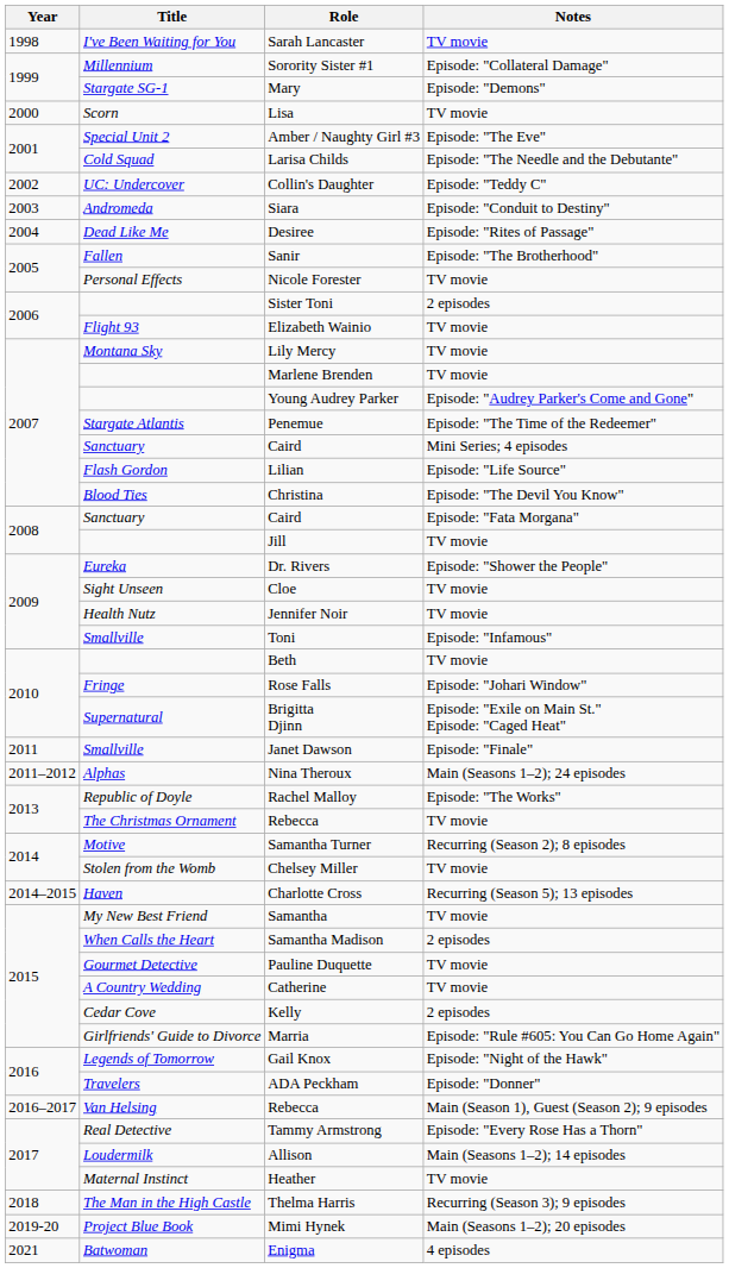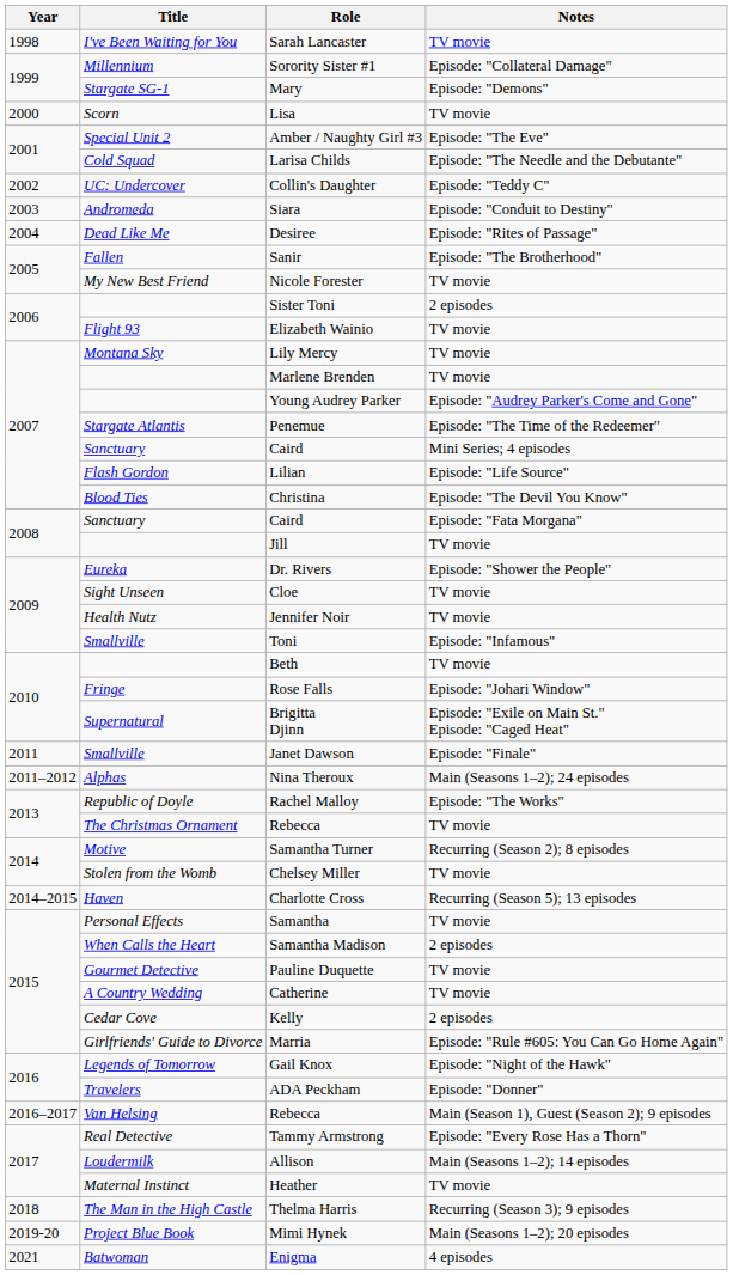 <table class="wikitable sortable">
 <tr>
 <th scope="col">Year</th>
 <th scope="col">Title</th>
 <th scope="col">Role</th>
 <th scope="col" class="unsortable">Notes</th>
 </tr>
 <tr>
 <td>1998</td>
 <td><em><a href='#'>I've Been Waiting for You</a></em></td>
 <td>Sarah Lancaster</td>
 <td><a href='#'>TV movie</a></td>
 </tr>
 <tr>
 <td rowspan ="2">1999</td>
 <td><em><a href='#'>Millennium</a></em></td>
 <td>Sorority Sister #1</td>
 <td>Episode: "Collateral Damage"</td>
 </tr>
 <tr>
 <td><em><a href='#'>Stargate SG-1</a></em></td>
 <td>Mary</td>
 <td>Episode: "Demons"</td>
 </tr>
 <tr>
 <td>2000</td>
 <td><em>Scorn</em></td>
 <td>Lisa</td>
 <td>TV movie</td>
 </tr>
 <tr>
 <td rowspan ="2">2001</td>
 <td><em><a href='#'>Special Unit 2</a></em></td>
 <td>Amber / Naughty Girl #3</td>
 <td>Episode: "The Eve"</td>
 </tr>
 <tr>
 <td><em><a href='#'>Cold Squad</a></em></td>
 <td>Larisa Childs</td>
 <td>Episode: "The Needle and the Debutante"</td>
 </tr>
 <tr>
 <td>2002</td>
 <td><em><a href='#'>UC: Undercover</a></em></td>
 <td>Collin's Daughter</td>
 <td>Episode: "Teddy C"</td>
 </tr>
 <tr>
 <td>2003</td>
 <td><em><a href='#'>Andromeda</a></em></td>
 <td>Siara</td>
 <td>Episode: "Conduit to Destiny"</td>
 </tr>
 <tr>
 <td>2004</td>
 <td><em><a href='#'>Dead Like Me</a></em></td>
 <td>Desiree</td>
 <td>Episode: "Rites of Passage"</td>
 </tr>
 <tr>
 <td rowspan ="2">2005</td>
 <td><em><a href='#'>Fallen</a></em></td>
 <td>Sanir</td>
 <td>Episode: "The Brotherhood"</td>
 </tr>
 <tr>
-<td><em>Personal Effects</em></td>
+<td><em>My New Best Friend</em></td>
 <td>Nicole Forester</td>
 <td>TV movie</td>
 </tr>
 <tr>
 <td rowspan ="2">2006</td>
 <td><em></em></td>
 <td>Sister Toni</td>
 <td>2 episodes</td>
 </tr>
 <tr>
 <td><em><a href='#'>Flight 93</a></em></td>
 <td>Elizabeth Wainio</td>
 <td>TV movie</td>
 </tr>
 <tr>
 <td rowspan ="7">2007</td>
 <td><em><a href='#'>Montana Sky</a></em></td>
 <td>Lily Mercy</td>
 <td>TV movie</td>
 </tr>
 <tr>
 <td><em></em></td>
 <td>Marlene Brenden</td>
 <td>TV movie</td>
 </tr>
 <tr>
 <td><em></em></td>
 <td>Young Audrey Parker</td>
 <td>Episode: "<a href='#'>Audrey Parker's Come and Gone</a>"</td>
 </tr>
 <tr>
 <td><em><a href='#'>Stargate Atlantis</a></em></td>
 <td>Penemue</td>
 <td>Episode: "The Time of the Redeemer"</td>
 </tr>
 <tr>
 <td><em><a href='#'>Sanctuary</a></em></td>
 <td>Caird</td>
 <td>Mini Series; 4 episodes</td>
 </tr>
 <tr>
 <td><em><a href='#'>Flash Gordon</a></em></td>
 <td>Lilian</td>
 <td>Episode: "Life Source"</td>
 </tr>
 <tr>
 <td><em><a href='#'>Blood Ties</a></em></td>
 <td>Christina</td>
 <td>Episode: "The Devil You Know"</td>
 </tr>
 <tr>
 <td rowspan ="2">2008</td>
 <td><em>Sanctuary</em></td>
 <td>Caird</td>
 <td>Episode: "Fata Morgana"</td>
 </tr>
 <tr>
 <td><em></em></td>
 <td>Jill</td>
 <td>TV movie</td>
 </tr>
 <tr>
 <td rowspan ="4">2009</td>
 <td><em><a href='#'>Eureka</a></em></td>
 <td>Dr. Rivers</td>
 <td>Episode: "Shower the People"</td>
 </tr>
 <tr>
 <td><em>Sight Unseen</em></td>
 <td>Cloe</td>
 <td>TV movie</td>
 </tr>
 <tr>
 <td><em>Health Nutz</em></td>
 <td>Jennifer Noir</td>
 <td>TV movie</td>
 </tr>
 <tr>
 <td><em><a href='#'>Smallville</a></em></td>
 <td>Toni</td>
 <td>Episode: "Infamous"</td>
 </tr>
 <tr>
 <td rowspan ="3">2010</td>
 <td><em></em></td>
 <td>Beth</td>
 <td>TV movie</td>
 </tr>
 <tr>
 <td><em><a href='#'>Fringe</a></em></td>
 <td>Rose Falls</td>
 <td>Episode: "Johari Window"</td>
 </tr>
 <tr>
 <td><em><a href='#'>Supernatural</a></em></td>
 <td>Brigitta<br>Djinn</td>
 <td>Episode: "Exile on Main St."<br>Episode: "Caged Heat"</td>
 </tr>
 <tr>
 <td>2011</td>
 <td><em><a href='#'>Smallville</a></em></td>
 <td>Janet Dawson</td>
 <td>Episode: "Finale"</td>
 </tr>
 <tr>
 <td>2011–2012</td>
 <td><em><a href='#'>Alphas</a></em></td>
 <td>Nina Theroux</td>
 <td>Main (Seasons 1–2); 24 episodes</td>
 </tr>
 <tr>
 <td rowspan ="2">2013</td>
 <td><em>Republic of Doyle</em></td>
 <td>Rachel Malloy</td>
 <td>Episode: "The Works"</td>
 </tr>
 <tr>
 <td data-sort-value="Christmas Ornament, The"><em><a href='#'>The Christmas Ornament</a></em></td>
 <td>Rebecca</td>
 <td>TV movie</td>
 </tr>
 <tr>
 <td rowspan ="2">2014</td>
 <td><em><a href='#'>Motive</a></em></td>
 <td>Samantha Turner</td>
 <td>Recurring (Season 2); 8 episodes</td>
 </tr>
 <tr>
 <td><em>Stolen from the Womb</em></td>
 <td>Chelsey Miller</td>
 <td>TV movie</td>
 </tr>
 <tr>
 <td>2014–2015</td>
 <td><em><a href='#'>Haven</a></em></td>
 <td>Charlotte Cross</td>
 <td>Recurring (Season 5); 13 episodes</td>
 </tr>
 <tr>
 <td rowspan ="6">2015</td>
-<td><em>My New Best Friend</em></td>
+<td><em>Personal Effects</em></td>
 <td>Samantha</td>
 <td>TV movie</td>
 </tr>
 <tr>
 <td><em><a href='#'>When Calls the Heart</a></em></td>
 <td>Samantha Madison</td>
 <td>2 episodes</td>
 </tr>
 <tr>
 <td><em><a href='#'>Gourmet Detective</a></em></td>
 <td>Pauline Duquette</td>
 <td>TV movie</td>
 </tr>
 <tr>
 <td data-sort-value="Country Wedding, A"><em><a href='#'>A Country Wedding</a></em></td>
 <td>Catherine</td>
 <td>TV movie</td>
 </tr>
 <tr>
 <td><em>Cedar Cove</em></td>
 <td>Kelly</td>
 <td>2 episodes</td>
 </tr>
 <tr>
 <td><em>Girlfriends' Guide to Divorce</em></td>
 <td>Marria</td>
 <td>Episode: "Rule #605: You Can Go Home Again"</td>
 </tr>
 <tr>
 <td rowspan="2">2016</td>
 <td><em><a href='#'>Legends of Tomorrow</a></em></td>
 <td>Gail Knox</td>
 <td>Episode: "Night of the Hawk"</td>
 </tr>
 <tr>
 <td><em><a href='#'>Travelers</a></em></td>
 <td>ADA Peckham</td>
 <td>Episode: "Donner"</td>
 </tr>
 <tr>
 <td>2016–2017</td>
 <td><em><a href='#'>Van Helsing</a></em></td>
 <td>Rebecca</td>
 <td>Main (Season 1), Guest (Season 2); 9 episodes</td>
 </tr>
 <tr>
 <td rowspan="3">2017</td>
 <td><em>Real Detective</em></td>
 <td>Tammy Armstrong</td>
 <td>Episode: "Every Rose Has a Thorn"</td>
 </tr>
 <tr>
 <td><em><a href='#'>Loudermilk</a></em></td>
 <td>Allison</td>
 <td>Main (Seasons 1–2); 14 episodes</td>
 </tr>
 <tr>
 <td><em>Maternal Instinct</em></td>
 <td>Heather</td>
 <td>TV movie</td>
 </tr>
 <tr>
 <td>2018</td>
 <td data-sort-value="Man in the High Castle, The"><em><a href='#'>The Man in the High Castle</a></em></td>
 <td>Thelma Harris</td>
 <td>Recurring (Season 3); 9 episodes</td>
 </tr>
 <tr>
 <td>2019-20</td>
 <td><em><a href='#'>Project Blue Book</a></em></td>
 <td>Mimi Hynek</td>
 <td>Main (Seasons 1–2); 20 episodes</td>
 </tr>
 <tr>
 <td>2021</td>
 <td><em><a href='#'>Batwoman</a></em></td>
 <td><a href='#'>Enigma</a></td>
 <td>4 episodes</td>
 </tr>
 </table>
